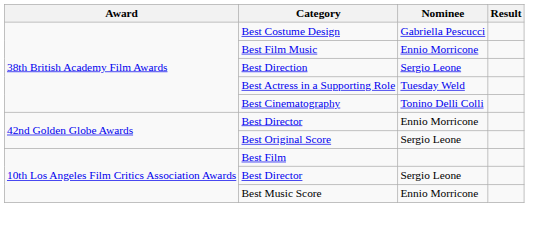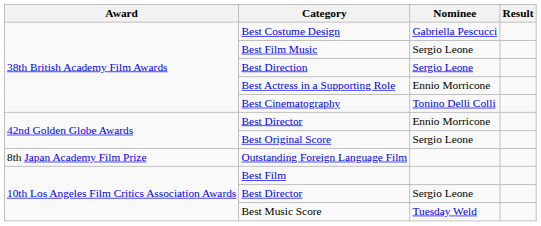 <table class="wikitable">
 <tr>
 <th>Award</th>
 <th>Category</th>
 <th>Nominee</th>
 <th>Result</th>
 </tr>
 <tr>
 <td rowspan=5><a href='#'>38th British Academy Film Awards</a></td>
 <td><a href='#'>Best Costume Design</a></td>
 <td><a href='#'>Gabriella Pescucci</a></td>
 <td></td>
 </tr>
 <tr>
 <td><a href='#'>Best Film Music</a></td>
-<td><a href='#'>Ennio Morricone</a></td>
+<td>Sergio Leone</td>
 <td></td>
 </tr>
 <tr>
 <td><a href='#'>Best Direction</a></td>
 <td><a href='#'>Sergio Leone</a></td>
 <td></td>
 </tr>
 <tr>
 <td><a href='#'>Best Actress in a Supporting Role</a></td>
-<td><a href='#'>Tuesday Weld</a></td>
+<td>Ennio Morricone</td>
 <td></td>
 </tr>
 <tr>
 <td><a href='#'>Best Cinematography</a></td>
 <td><a href='#'>Tonino Delli Colli</a></td>
 <td></td>
 </tr>
 <tr>
 <td rowspan=2><a href='#'>42nd Golden Globe Awards</a></td>
 <td><a href='#'>Best Director</a></td>
 <td>Ennio Morricone</td>
 <td></td>
 </tr>
 <tr>
 <td><a href='#'>Best Original Score</a></td>
 <td>Sergio Leone</td>
 <td></td>
 </tr>
 <tr>
+<td>8th <a href='#'>Japan Academy Film Prize</a></td>
+<td><a href='#'>Outstanding Foreign Language Film</a></td>
+<td></td>
+<td></td>
+</tr>
+<tr>
 <td rowspan=3><a href='#'>10th Los Angeles Film Critics Association Awards</a></td>
 <td><a href='#'>Best Film</a></td>
 <td></td>
 <td></td>
 </tr>
 <tr>
 <td><a href='#'>Best Director</a></td>
 <td>Sergio Leone</td>
 <td></td>
 </tr>
 <tr>
 <td>Best Music Score</td>
-<td>Ennio Morricone</td>
+<td><a href='#'>Tuesday Weld</a></td>
 <td></td>
 </tr>
 </table>
